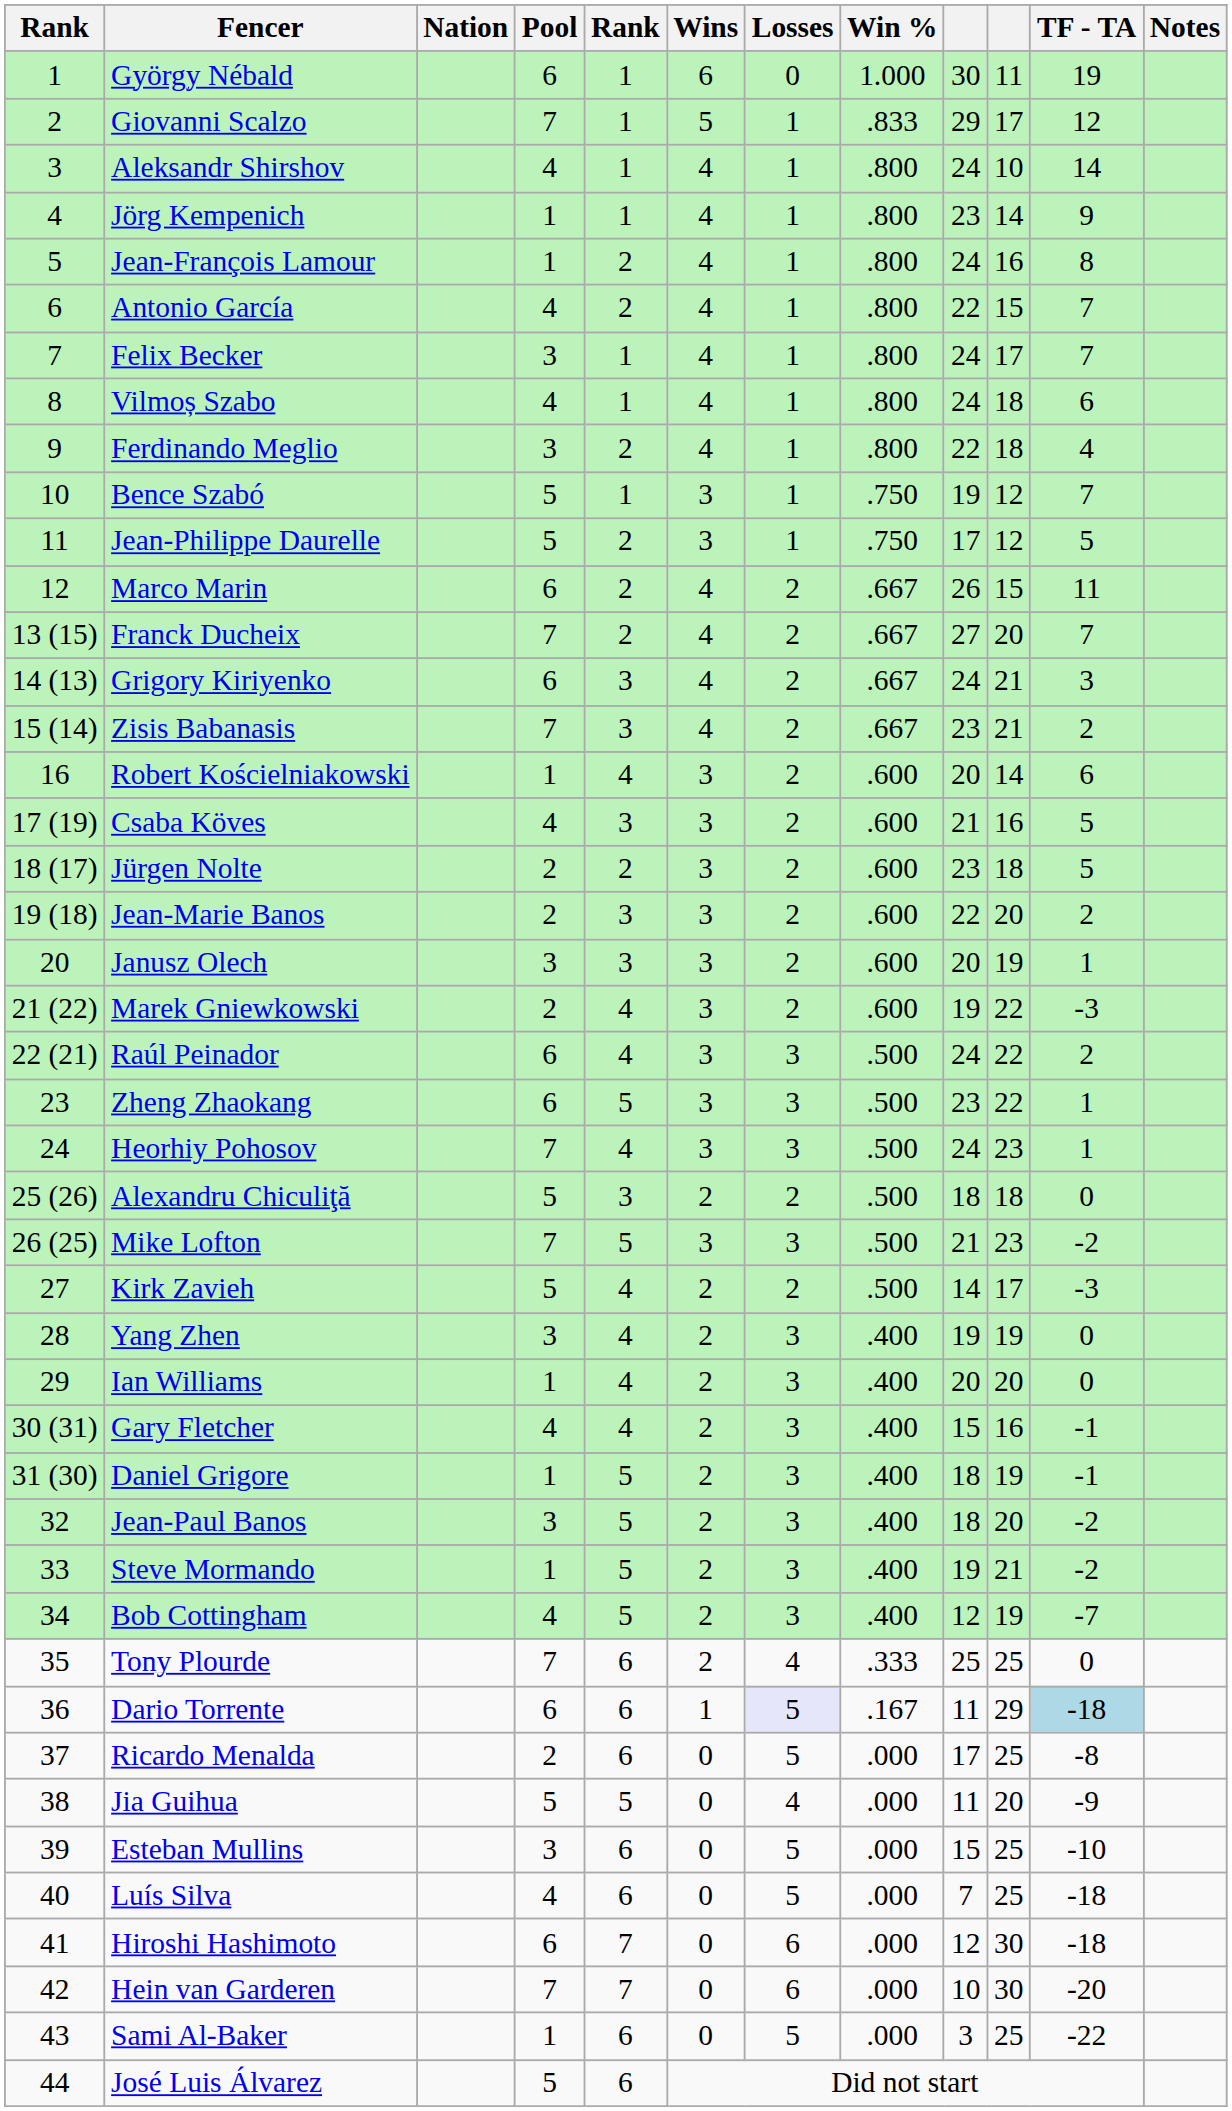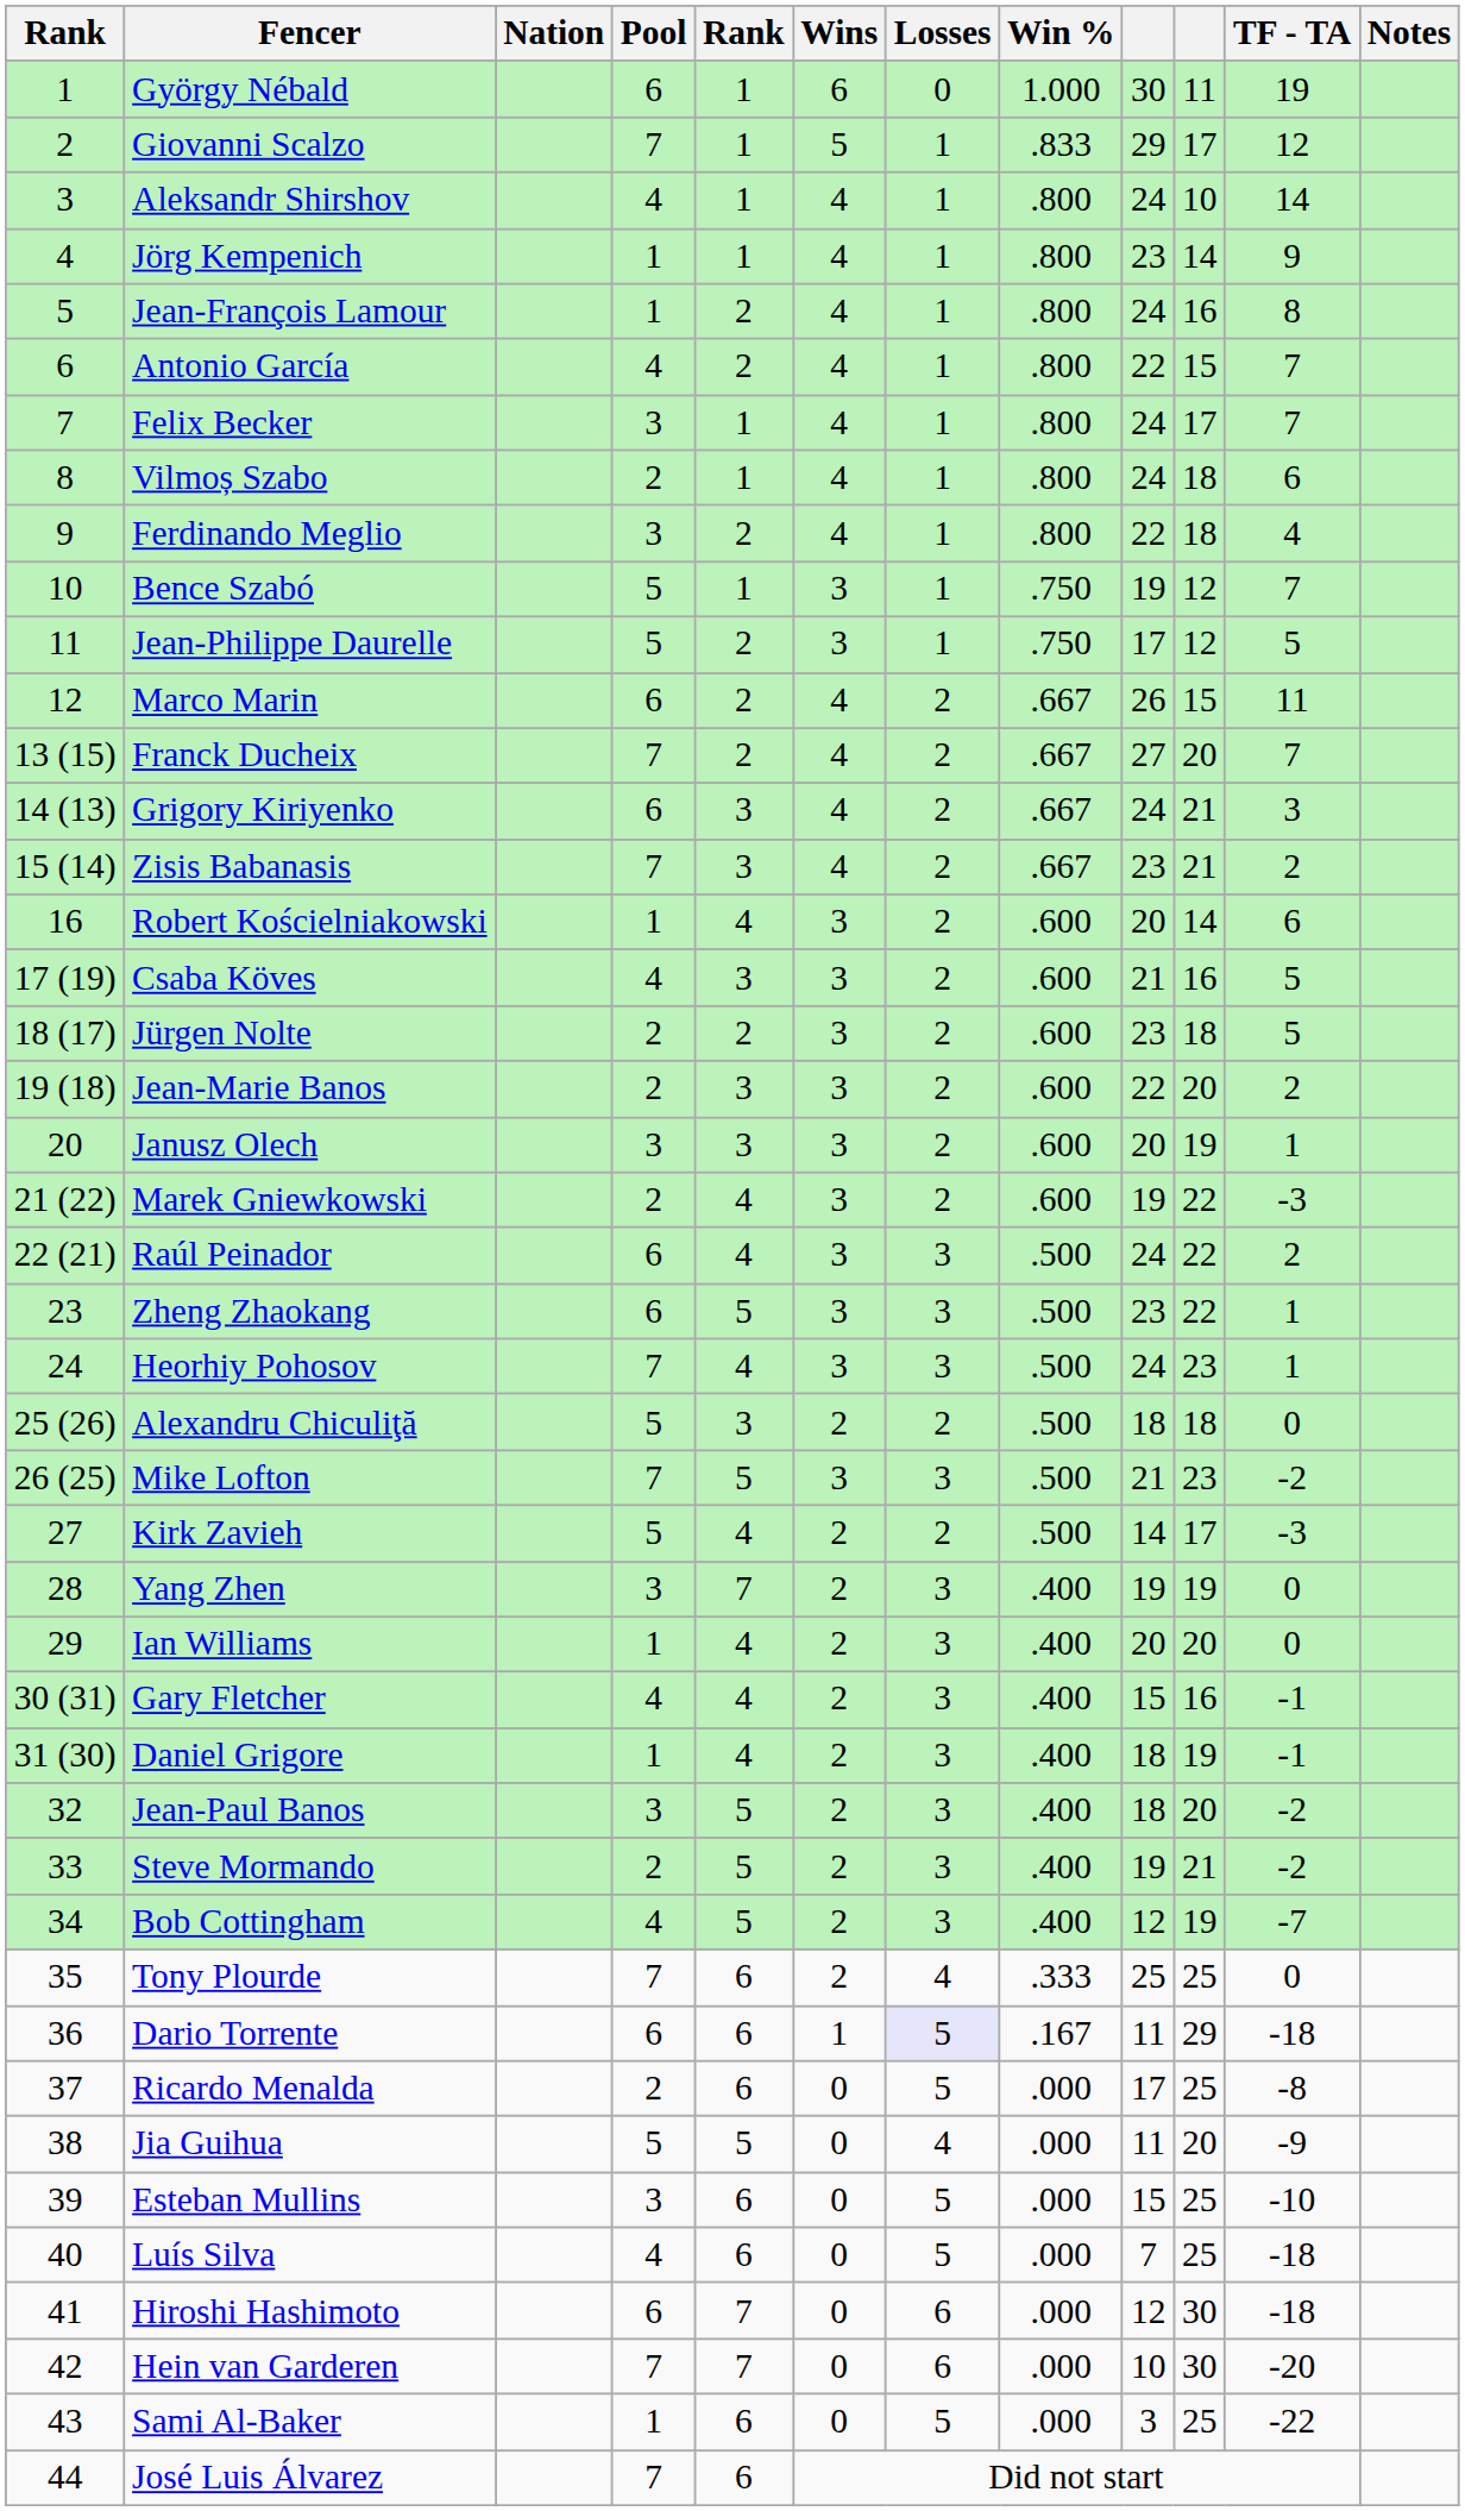 <table class="wikitable sortable" style="text-align: center;">
 <tr>
 <th>Rank</th>
 <th>Fencer</th>
 <th>Nation</th>
 <th>Pool</th>
 <th>Rank</th>
 <th>Wins</th>
 <th>Losses</th>
 <th>Win %</th>
 <th></th>
 <th></th>
 <th>TF - TA</th>
 <th>Notes</th>
 </tr>
 <tr bgcolor=bbf3bb>
 <td>1</td>
 <td align=left><a href='#'>György Nébald</a></td>
 <td align=left></td>
 <td>6</td>
 <td>1</td>
 <td>6</td>
 <td>0</td>
 <td>1.000</td>
 <td>30</td>
 <td>11</td>
 <td>19</td>
 <td></td>
 </tr>
 <tr bgcolor=bbf3bb>
 <td>2</td>
 <td align=left><a href='#'>Giovanni Scalzo</a></td>
 <td align=left></td>
 <td>7</td>
 <td>1</td>
 <td>5</td>
 <td>1</td>
 <td>.833</td>
 <td>29</td>
 <td>17</td>
 <td>12</td>
 <td></td>
 </tr>
 <tr bgcolor=bbf3bb>
 <td>3</td>
 <td align=left><a href='#'>Aleksandr Shirshov</a></td>
 <td align=left></td>
 <td>4</td>
 <td>1</td>
 <td>4</td>
 <td>1</td>
 <td>.800</td>
 <td>24</td>
 <td>10</td>
 <td>14</td>
 <td></td>
 </tr>
 <tr bgcolor=bbf3bb>
 <td>4</td>
 <td align=left><a href='#'>Jörg Kempenich</a></td>
 <td align=left></td>
 <td>1</td>
 <td>1</td>
 <td>4</td>
 <td>1</td>
 <td>.800</td>
 <td>23</td>
 <td>14</td>
 <td>9</td>
 <td></td>
 </tr>
 <tr bgcolor=bbf3bb>
 <td>5</td>
 <td align=left><a href='#'>Jean-François Lamour</a></td>
 <td align=left></td>
 <td>1</td>
 <td>2</td>
 <td>4</td>
 <td>1</td>
 <td>.800</td>
 <td>24</td>
 <td>16</td>
 <td>8</td>
 <td></td>
 </tr>
 <tr bgcolor=bbf3bb>
 <td>6</td>
 <td align=left><a href='#'>Antonio García</a></td>
 <td align=left></td>
 <td>4</td>
 <td>2</td>
 <td>4</td>
 <td>1</td>
 <td>.800</td>
 <td>22</td>
 <td>15</td>
 <td>7</td>
 <td></td>
 </tr>
 <tr bgcolor=bbf3bb>
 <td>7</td>
 <td align=left><a href='#'>Felix Becker</a></td>
 <td align=left></td>
 <td>3</td>
 <td>1</td>
 <td>4</td>
 <td>1</td>
 <td>.800</td>
 <td>24</td>
 <td>17</td>
 <td>7</td>
 <td></td>
 </tr>
 <tr bgcolor=bbf3bb>
 <td>8</td>
 <td align=left><a href='#'>Vilmoș Szabo</a></td>
 <td align=left></td>
-<td>4</td>
+<td>2</td>
 <td>1</td>
 <td>4</td>
 <td>1</td>
 <td>.800</td>
 <td>24</td>
 <td>18</td>
 <td>6</td>
 <td></td>
 </tr>
 <tr bgcolor=bbf3bb>
 <td>9</td>
 <td align=left><a href='#'>Ferdinando Meglio</a></td>
 <td align=left></td>
 <td>3</td>
 <td>2</td>
 <td>4</td>
 <td>1</td>
 <td>.800</td>
 <td>22</td>
 <td>18</td>
 <td>4</td>
 <td></td>
 </tr>
 <tr bgcolor=bbf3bb>
 <td>10</td>
 <td align=left><a href='#'>Bence Szabó</a></td>
 <td align=left></td>
 <td>5</td>
 <td>1</td>
 <td>3</td>
 <td>1</td>
 <td>.750</td>
 <td>19</td>
 <td>12</td>
 <td>7</td>
 <td></td>
 </tr>
 <tr bgcolor=bbf3bb>
 <td>11</td>
 <td align=left><a href='#'>Jean-Philippe Daurelle</a></td>
 <td align=left></td>
 <td>5</td>
 <td>2</td>
 <td>3</td>
 <td>1</td>
 <td>.750</td>
 <td>17</td>
 <td>12</td>
 <td>5</td>
 <td></td>
 </tr>
 <tr bgcolor=bbf3bb>
 <td>12</td>
 <td align=left><a href='#'>Marco Marin</a></td>
 <td align=left></td>
 <td>6</td>
 <td>2</td>
 <td>4</td>
 <td>2</td>
 <td>.667</td>
 <td>26</td>
 <td>15</td>
 <td>11</td>
 <td></td>
 </tr>
 <tr bgcolor=bbf3bb>
 <td>13 (15)</td>
 <td align=left><a href='#'>Franck Ducheix</a></td>
 <td align=left></td>
 <td>7</td>
 <td>2</td>
 <td>4</td>
 <td>2</td>
 <td>.667</td>
 <td>27</td>
 <td>20</td>
 <td>7</td>
 <td></td>
 </tr>
 <tr bgcolor=bbf3bb>
 <td>14 (13)</td>
 <td align=left><a href='#'>Grigory Kiriyenko</a></td>
 <td align=left></td>
 <td>6</td>
 <td>3</td>
 <td>4</td>
 <td>2</td>
 <td>.667</td>
 <td>24</td>
 <td>21</td>
 <td>3</td>
 <td></td>
 </tr>
 <tr bgcolor=bbf3bb>
 <td>15 (14)</td>
 <td align=left><a href='#'>Zisis Babanasis</a></td>
 <td align=left></td>
 <td>7</td>
 <td>3</td>
 <td>4</td>
 <td>2</td>
 <td>.667</td>
 <td>23</td>
 <td>21</td>
 <td>2</td>
 <td></td>
 </tr>
 <tr bgcolor=bbf3bb>
 <td>16</td>
 <td align=left><a href='#'>Robert Kościelniakowski</a></td>
 <td align=left></td>
 <td>1</td>
 <td>4</td>
 <td>3</td>
 <td>2</td>
 <td>.600</td>
 <td>20</td>
 <td>14</td>
 <td>6</td>
 <td></td>
 </tr>
 <tr bgcolor=bbf3bb>
 <td>17 (19)</td>
 <td align=left><a href='#'>Csaba Köves</a></td>
 <td align=left></td>
 <td>4</td>
 <td>3</td>
 <td>3</td>
 <td>2</td>
 <td>.600</td>
 <td>21</td>
 <td>16</td>
 <td>5</td>
 <td></td>
 </tr>
 <tr bgcolor=bbf3bb>
 <td>18 (17)</td>
 <td align=left><a href='#'>Jürgen Nolte</a></td>
 <td align=left></td>
 <td>2</td>
 <td>2</td>
 <td>3</td>
 <td>2</td>
 <td>.600</td>
 <td>23</td>
 <td>18</td>
 <td>5</td>
 <td></td>
 </tr>
 <tr bgcolor=bbf3bb>
 <td>19 (18)</td>
 <td align=left><a href='#'>Jean-Marie Banos</a></td>
 <td align=left></td>
 <td>2</td>
 <td>3</td>
 <td>3</td>
 <td>2</td>
 <td>.600</td>
 <td>22</td>
 <td>20</td>
 <td>2</td>
 <td></td>
 </tr>
 <tr bgcolor=bbf3bb>
 <td>20</td>
 <td align=left><a href='#'>Janusz Olech</a></td>
 <td align=left></td>
 <td>3</td>
 <td>3</td>
 <td>3</td>
 <td>2</td>
 <td>.600</td>
 <td>20</td>
 <td>19</td>
 <td>1</td>
 <td></td>
 </tr>
 <tr bgcolor=bbf3bb>
 <td>21 (22)</td>
 <td align=left><a href='#'>Marek Gniewkowski</a></td>
 <td align=left></td>
 <td>2</td>
 <td>4</td>
 <td>3</td>
 <td>2</td>
 <td>.600</td>
 <td>19</td>
 <td>22</td>
 <td>-3</td>
 <td></td>
 </tr>
 <tr bgcolor=bbf3bb>
 <td>22 (21)</td>
 <td align=left><a href='#'>Raúl Peinador</a></td>
 <td align=left></td>
 <td>6</td>
 <td>4</td>
 <td>3</td>
 <td>3</td>
 <td>.500</td>
 <td>24</td>
 <td>22</td>
 <td>2</td>
 <td></td>
 </tr>
 <tr bgcolor=bbf3bb>
 <td>23</td>
 <td align=left><a href='#'>Zheng Zhaokang</a></td>
 <td align=left></td>
 <td>6</td>
 <td>5</td>
 <td>3</td>
 <td>3</td>
 <td>.500</td>
 <td>23</td>
 <td>22</td>
 <td>1</td>
 <td></td>
 </tr>
 <tr bgcolor=bbf3bb>
 <td>24</td>
 <td align=left><a href='#'>Heorhiy Pohosov</a></td>
 <td align=left></td>
 <td>7</td>
 <td>4</td>
 <td>3</td>
 <td>3</td>
 <td>.500</td>
 <td>24</td>
 <td>23</td>
 <td>1</td>
 <td></td>
 </tr>
 <tr bgcolor=bbf3bb>
 <td>25 (26)</td>
 <td align=left><a href='#'>Alexandru Chiculiţă</a></td>
 <td align=left></td>
 <td>5</td>
 <td>3</td>
 <td>2</td>
 <td>2</td>
 <td>.500</td>
 <td>18</td>
 <td>18</td>
 <td>0</td>
 <td></td>
 </tr>
 <tr bgcolor=bbf3bb>
 <td>26 (25)</td>
 <td align=left><a href='#'>Mike Lofton</a></td>
 <td align=left></td>
 <td>7</td>
 <td>5</td>
 <td>3</td>
 <td>3</td>
 <td>.500</td>
 <td>21</td>
 <td>23</td>
 <td>-2</td>
 <td></td>
 </tr>
 <tr bgcolor=bbf3bb>
 <td>27</td>
 <td align=left><a href='#'>Kirk Zavieh</a></td>
 <td align=left></td>
 <td>5</td>
 <td>4</td>
 <td>2</td>
 <td>2</td>
 <td>.500</td>
 <td>14</td>
 <td>17</td>
 <td>-3</td>
 <td></td>
 </tr>
 <tr bgcolor=bbf3bb>
 <td>28</td>
 <td align=left><a href='#'>Yang Zhen</a></td>
 <td align=left></td>
 <td>3</td>
-<td>4</td>
+<td>7</td>
 <td>2</td>
 <td>3</td>
 <td>.400</td>
 <td>19</td>
 <td>19</td>
 <td>0</td>
 <td></td>
 </tr>
 <tr bgcolor=bbf3bb>
 <td>29</td>
 <td align=left><a href='#'>Ian Williams</a></td>
 <td align=left></td>
 <td>1</td>
 <td>4</td>
 <td>2</td>
 <td>3</td>
 <td>.400</td>
 <td>20</td>
 <td>20</td>
 <td>0</td>
 <td></td>
 </tr>
 <tr bgcolor=bbf3bb>
 <td>30 (31)</td>
 <td align=left><a href='#'>Gary Fletcher</a></td>
 <td align=left></td>
 <td>4</td>
 <td>4</td>
 <td>2</td>
 <td>3</td>
 <td>.400</td>
 <td>15</td>
 <td>16</td>
 <td>-1</td>
 <td></td>
 </tr>
 <tr bgcolor=bbf3bb>
 <td>31 (30)</td>
 <td align=left><a href='#'>Daniel Grigore</a></td>
 <td align=left></td>
 <td>1</td>
-<td>5</td>
+<td>4</td>
 <td>2</td>
 <td>3</td>
 <td>.400</td>
 <td>18</td>
 <td>19</td>
 <td>-1</td>
 <td></td>
 </tr>
 <tr bgcolor=bbf3bb>
 <td>32</td>
 <td align=left><a href='#'>Jean-Paul Banos</a></td>
 <td align=left></td>
 <td>3</td>
 <td>5</td>
 <td>2</td>
 <td>3</td>
 <td>.400</td>
 <td>18</td>
 <td>20</td>
 <td>-2</td>
 <td></td>
 </tr>
 <tr bgcolor=bbf3bb>
 <td>33</td>
 <td align=left><a href='#'>Steve Mormando</a></td>
 <td align=left></td>
-<td>1</td>
+<td>2</td>
 <td>5</td>
 <td>2</td>
 <td>3</td>
 <td>.400</td>
 <td>19</td>
 <td>21</td>
 <td>-2</td>
 <td></td>
 </tr>
 <tr bgcolor=bbf3bb>
 <td>34</td>
 <td align=left><a href='#'>Bob Cottingham</a></td>
 <td align=left></td>
 <td>4</td>
 <td>5</td>
 <td>2</td>
 <td>3</td>
 <td>.400</td>
 <td>12</td>
 <td>19</td>
 <td>-7</td>
 <td></td>
 </tr>
 <tr>
 <td>35</td>
 <td align=left><a href='#'>Tony Plourde</a></td>
 <td align=left></td>
 <td>7</td>
 <td>6</td>
 <td>2</td>
 <td>4</td>
 <td>.333</td>
 <td>25</td>
 <td>25</td>
 <td>0</td>
 <td></td>
 </tr>
 <tr>
 <td>36</td>
 <td align=left><a href='#'>Dario Torrente</a></td>
 <td align=left></td>
 <td>6</td>
 <td>6</td>
 <td>1</td>
 <td style="background: lavender;">5</td>
 <td>.167</td>
 <td>11</td>
 <td>29</td>
-<td style="background: lightblue;">-18</td>
+<td>-18</td>
 <td></td>
 </tr>
 <tr>
 <td>37</td>
 <td align=left><a href='#'>Ricardo Menalda</a></td>
 <td align=left></td>
 <td>2</td>
 <td>6</td>
 <td>0</td>
 <td>5</td>
 <td>.000</td>
 <td>17</td>
 <td>25</td>
 <td>-8</td>
 <td></td>
 </tr>
 <tr>
 <td>38</td>
 <td align=left><a href='#'>Jia Guihua</a></td>
 <td align=left></td>
 <td>5</td>
 <td>5</td>
 <td>0</td>
 <td>4</td>
 <td>.000</td>
 <td>11</td>
 <td>20</td>
 <td>-9</td>
 <td></td>
 </tr>
 <tr>
 <td>39</td>
 <td align=left><a href='#'>Esteban Mullins</a></td>
 <td align=left></td>
 <td>3</td>
 <td>6</td>
 <td>0</td>
 <td>5</td>
 <td>.000</td>
 <td>15</td>
 <td>25</td>
 <td>-10</td>
 <td></td>
 </tr>
 <tr>
 <td>40</td>
 <td align=left><a href='#'>Luís Silva</a></td>
 <td align=left></td>
 <td>4</td>
 <td>6</td>
 <td>0</td>
 <td>5</td>
 <td>.000</td>
 <td>7</td>
 <td>25</td>
 <td>-18</td>
 <td></td>
 </tr>
 <tr>
 <td>41</td>
 <td align=left><a href='#'>Hiroshi Hashimoto</a></td>
 <td align=left></td>
 <td>6</td>
 <td>7</td>
 <td>0</td>
 <td>6</td>
 <td>.000</td>
 <td>12</td>
 <td>30</td>
 <td>-18</td>
 <td></td>
 </tr>
 <tr>
 <td>42</td>
 <td align=left><a href='#'>Hein van Garderen</a></td>
 <td align=left></td>
 <td>7</td>
 <td>7</td>
 <td>0</td>
 <td>6</td>
 <td>.000</td>
 <td>10</td>
 <td>30</td>
 <td>-20</td>
 <td></td>
 </tr>
 <tr>
 <td>43</td>
 <td align=left><a href='#'>Sami Al-Baker</a></td>
 <td align=left></td>
 <td>1</td>
 <td>6</td>
 <td>0</td>
 <td>5</td>
 <td>.000</td>
 <td>3</td>
 <td>25</td>
 <td>-22</td>
 <td></td>
 </tr>
 <tr>
 <td>44</td>
 <td align=left><a href='#'>José Luis Álvarez</a></td>
 <td align=left></td>
-<td>5</td>
+<td>7</td>
 <td>6</td>
 <td colspan=6>Did not start</td>
 <td></td>
 </tr>
 </table>
